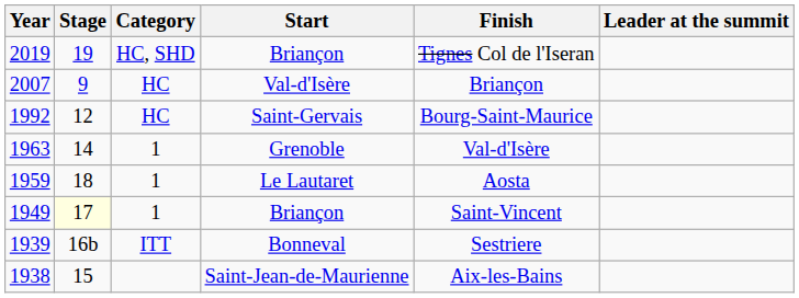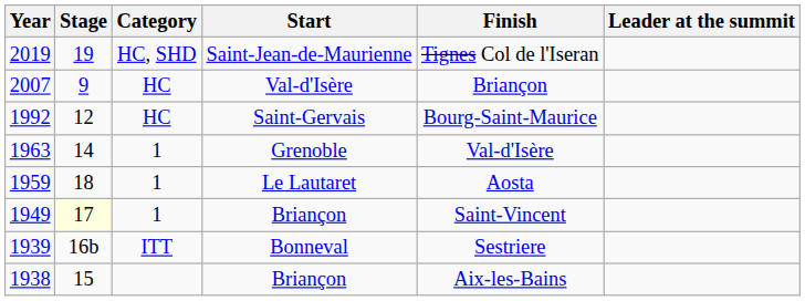 <table class="wikitable" style="text-align: center;">
 <tr>
 <th>Year</th>
 <th>Stage</th>
 <th>Category</th>
 <th>Start</th>
 <th>Finish</th>
 <th>Leader at the summit</th>
 </tr>
 <tr>
 <td><a href='#'>2019</a></td>
 <td><a href='#'>19</a></td>
 <td><a href='#'>HC</a>, <a href='#'>SHD</a></td>
-<td><a href='#'>Briançon</a></td>
+<td><a href='#'>Saint-Jean-de-Maurienne</a></td>
 <td><s><a href='#'>Tignes</a></s> Col de l'Iseran</td>
 <td align=left></td>
 </tr>
 <tr>
 <td><a href='#'>2007</a></td>
 <td><a href='#'>9</a></td>
 <td><a href='#'>HC</a></td>
 <td><a href='#'>Val-d'Isère</a></td>
 <td><a href='#'>Briançon</a></td>
 <td align=left></td>
 </tr>
 <tr>
 <td><a href='#'>1992</a></td>
 <td>12</td>
 <td><a href='#'>HC</a></td>
 <td><a href='#'>Saint-Gervais</a></td>
 <td><a href='#'>Bourg-Saint-Maurice</a></td>
 <td align=left></td>
 </tr>
 <tr>
 <td><a href='#'>1963</a></td>
 <td>14</td>
 <td>1</td>
 <td><a href='#'>Grenoble</a></td>
 <td><a href='#'>Val-d'Isère</a></td>
 <td align=left></td>
 </tr>
 <tr>
 <td><a href='#'>1959</a></td>
 <td>18</td>
 <td>1</td>
 <td><a href='#'>Le Lautaret</a></td>
 <td><a href='#'>Aosta</a></td>
 <td align=left></td>
 </tr>
 <tr>
 <td><a href='#'>1949</a></td>
 <td style="background: lightyellow;">17</td>
 <td>1</td>
 <td><a href='#'>Briançon</a></td>
 <td><a href='#'>Saint-Vincent</a></td>
 <td align=left></td>
 </tr>
 <tr>
 <td><a href='#'>1939</a></td>
 <td>16b</td>
 <td><a href='#'>ITT</a></td>
 <td><a href='#'>Bonneval</a></td>
 <td><a href='#'>Sestriere</a></td>
 <td align=left></td>
 </tr>
 <tr>
 <td><a href='#'>1938</a></td>
 <td>15</td>
 <td></td>
-<td><a href='#'>Saint-Jean-de-Maurienne</a></td>
+<td><a href='#'>Briançon</a></td>
 <td><a href='#'>Aix-les-Bains</a></td>
 <td align=left></td>
 </tr>
 </table>
